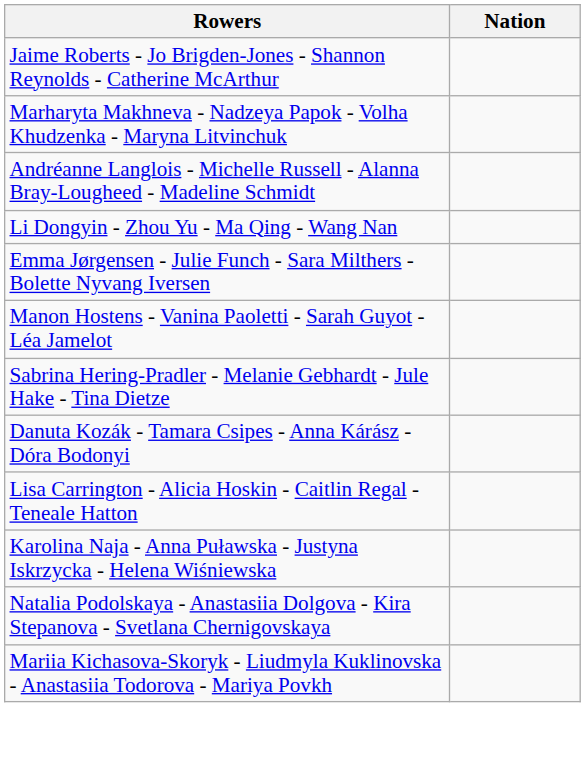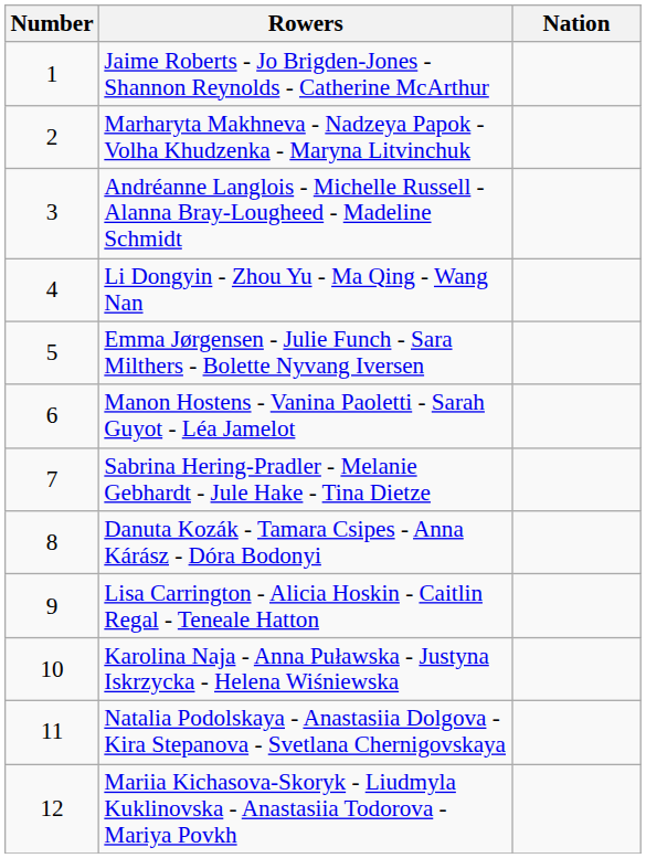 <table class="wikitable sortable" style="text-align:center; width: 70%;">
 <tr>
+<th width=50>Number</th>
 <th width=500>Rowers</th>
 <th width=125>Nation</th>
 </tr>
 <tr>
+<td align=center>1</td>
 <td align=left><a href='#'>Jaime Roberts</a> - <a href='#'>Jo Brigden-Jones</a> - <a href='#'>Shannon Reynolds</a> - <a href='#'>Catherine McArthur</a></td>
 <td align=left></td>
 </tr>
 <tr>
+<td align=center>2</td>
 <td align=left><a href='#'>Marharyta Makhneva</a> - <a href='#'>Nadzeya Papok</a> - <a href='#'>Volha Khudzenka</a> - <a href='#'>Maryna Litvinchuk</a></td>
 <td align=left></td>
 </tr>
 <tr>
+<td align=center>3</td>
 <td align=left><a href='#'>Andréanne Langlois</a> - <a href='#'>Michelle Russell</a> - <a href='#'>Alanna Bray-Lougheed</a> - <a href='#'>Madeline Schmidt</a></td>
 <td align=left></td>
 </tr>
 <tr>
+<td align=center>4</td>
 <td align=left><a href='#'>Li Dongyin</a> - <a href='#'>Zhou Yu</a> - <a href='#'>Ma Qing</a> - <a href='#'>Wang Nan</a></td>
 <td align=left></td>
 </tr>
 <tr>
+<td align=center>5</td>
 <td align=left><a href='#'>Emma Jørgensen</a> - <a href='#'>Julie Funch</a> - <a href='#'>Sara Milthers</a> - <a href='#'>Bolette Nyvang Iversen</a></td>
 <td align=left></td>
 </tr>
 <tr>
+<td align=center>6</td>
 <td align=left><a href='#'>Manon Hostens</a> - <a href='#'>Vanina Paoletti</a> - <a href='#'>Sarah Guyot</a> - <a href='#'>Léa Jamelot</a></td>
 <td align=left></td>
 </tr>
 <tr>
+<td align=center>7</td>
 <td align=left><a href='#'>Sabrina Hering-Pradler</a> - <a href='#'>Melanie Gebhardt</a> - <a href='#'>Jule Hake</a> - <a href='#'>Tina Dietze</a></td>
 <td align=left></td>
 </tr>
 <tr>
+<td align=center>8</td>
 <td align=left><a href='#'>Danuta Kozák</a> - <a href='#'>Tamara Csipes</a> - <a href='#'>Anna Kárász</a> - <a href='#'>Dóra Bodonyi</a></td>
 <td align=left></td>
 </tr>
 <tr>
+<td align=center>9</td>
 <td align=left><a href='#'>Lisa Carrington</a> - <a href='#'>Alicia Hoskin</a> - <a href='#'>Caitlin Regal</a> - <a href='#'>Teneale Hatton</a></td>
 <td align=left></td>
 </tr>
 <tr>
+<td align=center>10</td>
 <td align=left><a href='#'>Karolina Naja</a> - <a href='#'>Anna Puławska</a> - <a href='#'>Justyna Iskrzycka</a> - <a href='#'>Helena Wiśniewska</a></td>
 <td align=left></td>
 </tr>
 <tr>
+<td align=center>11</td>
 <td align=left><a href='#'>Natalia Podolskaya</a> - <a href='#'>Anastasiia Dolgova</a> - <a href='#'>Kira Stepanova</a> - <a href='#'>Svetlana Chernigovskaya</a></td>
 <td align=left></td>
 </tr>
 <tr>
+<td align=center>12</td>
 <td align=left><a href='#'>Mariia Kichasova-Skoryk</a> - <a href='#'>Liudmyla Kuklinovska</a> - <a href='#'>Anastasiia Todorova</a> - <a href='#'>Mariya Povkh</a></td>
 <td align=left></td>
 </tr>
 </table>
